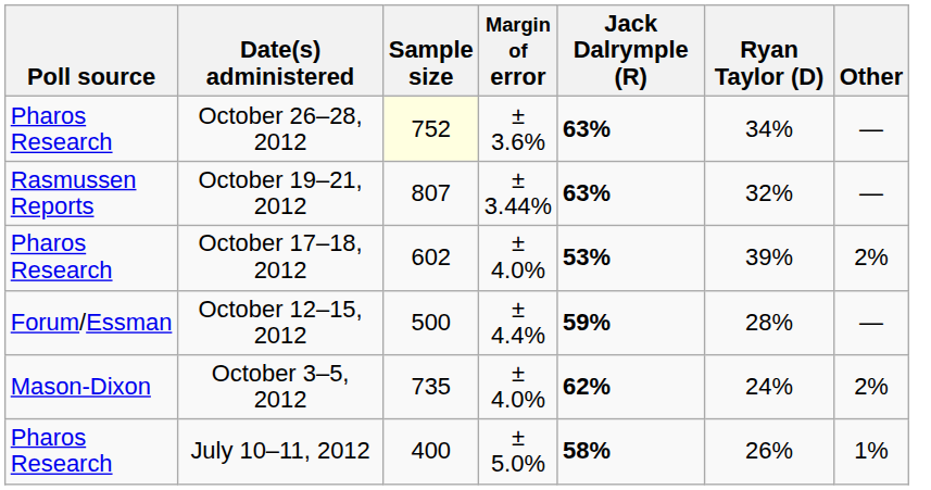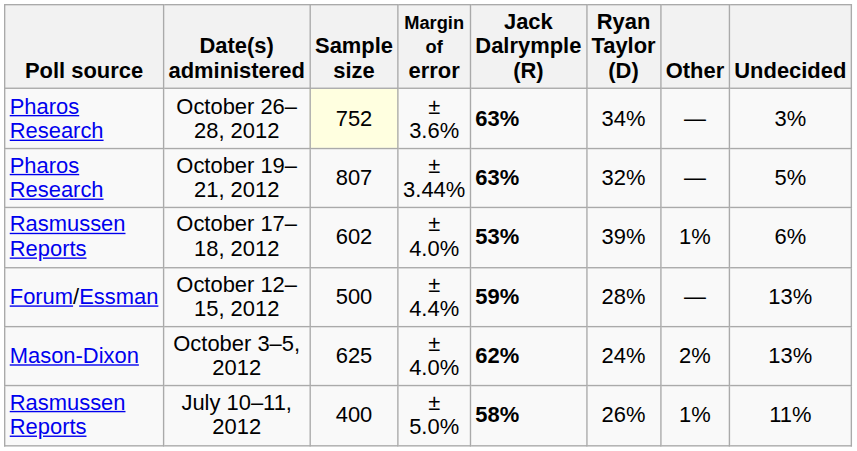 <table class="wikitable">
 <tr valign=bottom>
 <th>Poll source</th>
 <th width=150px>Date(s)<br>administered</th>
 <th>Sample<br>size</th>
 <th><small>Margin of</small><br>error</th>
 <th width=100px>Jack<br>Dalrymple (R)</th>
 <th width=100px>Ryan<br>Taylor (D)</th>
 <th>Other</th>
+<th>Undecided</th>
 </tr>
 <tr>
 <td><a href='#'>Pharos Research</a></td>
 <td align=center>October 26–28, 2012</td>
 <td align=center style="background: lightyellow;">752</td>
 <td align=center>± 3.6%</td>
 <td><strong>63%</strong></td>
 <td align=center>34%</td>
 <td align=center>—</td>
+<td align=center>3%</td>
 </tr>
 <tr>
-<td><a href='#'>Rasmussen Reports</a></td>
+<td><a href='#'>Pharos Research</a></td>
 <td align=center>October 19–21, 2012</td>
 <td align=center>807</td>
 <td align=center>± 3.44%</td>
 <td><strong>63%</strong></td>
 <td align=center>32%</td>
 <td align=center>—</td>
+<td align=center>5%</td>
 </tr>
 <tr>
-<td><a href='#'>Pharos Research</a></td>
+<td><a href='#'>Rasmussen Reports</a></td>
 <td align=center>October 17–18, 2012</td>
 <td align=center>602</td>
 <td align=center>± 4.0%</td>
 <td><strong>53%</strong></td>
 <td align=center>39%</td>
-<td align=center>2%</td>
+<td align=center>1%</td>
+<td align=center>6%</td>
 </tr>
 <tr>
 <td><a href='#'>Forum</a>/<a href='#'>Essman</a></td>
 <td align=center>October 12–15, 2012</td>
 <td align=center>500</td>
 <td align=center>± 4.4%</td>
 <td><strong>59%</strong></td>
 <td align=center>28%</td>
 <td align=center>—</td>
+<td align=center>13%</td>
 </tr>
 <tr>
 <td><a href='#'>Mason-Dixon</a></td>
 <td align=center>October 3–5, 2012</td>
-<td align=center>735</td>
+<td align=center>625</td>
 <td align=center>± 4.0%</td>
 <td><strong>62%</strong></td>
 <td align=center>24%</td>
 <td align=center>2%</td>
+<td align=center>13%</td>
 </tr>
 <tr>
-<td><a href='#'>Pharos Research</a></td>
+<td><a href='#'>Rasmussen Reports</a></td>
 <td align=center>July 10–11, 2012</td>
 <td align=center>400</td>
 <td align=center>± 5.0%</td>
 <td><strong>58%</strong></td>
 <td align=center>26%</td>
 <td align=center>1%</td>
+<td align=center>11%</td>
 </tr>
 </table>
